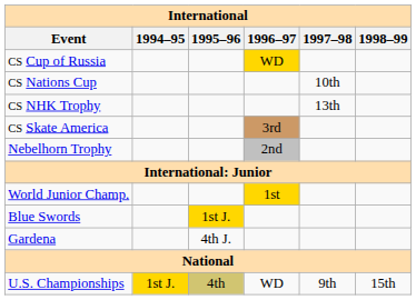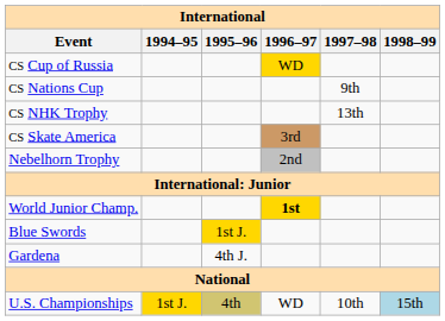 <table class="wikitable" style="text-align:center">
 <tr>
 <th colspan="6" style="background-color: #ffdead; " align="center"><strong>International</strong></th>
 </tr>
 <tr>
 <th>Event</th>
 <th>1994–95</th>
 <th>1995–96</th>
 <th>1996–97</th>
 <th>1997–98</th>
 <th>1998–99</th>
 </tr>
 <tr>
 <td align=left><small>CS</small> <a href='#'>Cup of Russia</a></td>
 <td></td>
 <td></td>
 <td style="background: gold;">WD</td>
 <td></td>
 <td></td>
 </tr>
 <tr>
 <td align=left><small>CS</small> <a href='#'>Nations Cup</a></td>
 <td></td>
 <td></td>
 <td></td>
-<td>10th</td>
+<td>9th</td>
 <td></td>
 </tr>
 <tr>
 <td align=left><small>CS</small> <a href='#'>NHK Trophy</a></td>
 <td></td>
 <td></td>
 <td></td>
 <td>13th</td>
 <td></td>
 </tr>
 <tr>
 <td align=left><small>CS</small> <a href='#'>Skate America</a></td>
 <td></td>
 <td></td>
 <td bgcolor=cc9966>3rd</td>
 <td></td>
 <td></td>
 </tr>
 <tr>
 <td align=left><a href='#'>Nebelhorn Trophy</a></td>
 <td></td>
 <td></td>
 <td bgcolor=silver>2nd</td>
 <td></td>
 <td></td>
 </tr>
 <tr>
 <th colspan="6" style="background-color: #ffdead; " align="center"><strong>International: Junior</strong></th>
 </tr>
 <tr>
 <td align=left><a href='#'>World Junior Champ.</a></td>
 <td></td>
 <td></td>
-<td bgcolor=gold>1st</td>
+<td bgcolor=gold><strong>1st</strong></td>
 <td></td>
 <td></td>
 </tr>
 <tr>
 <td align=left><a href='#'>Blue Swords</a></td>
 <td></td>
 <td bgcolor=gold>1st J.</td>
 <td></td>
 <td></td>
 <td></td>
 </tr>
 <tr>
 <td align=left><a href='#'>Gardena</a></td>
 <td></td>
 <td>4th J.</td>
 <td></td>
 <td></td>
 <td></td>
 </tr>
 <tr>
 <th colspan="6" style="background-color: #ffdead; " align="center"><strong>National</strong></th>
 </tr>
 <tr>
 <td align=left><a href='#'>U.S. Championships</a></td>
 <td bgcolor="gold">1st J.</td>
 <td bgcolor=d1c571>4th</td>
 <td>WD</td>
-<td>9th</td>
-<td>15th</td>
+<td>10th</td>
+<td style="background: lightblue;">15th</td>
 </tr>
 </table>
